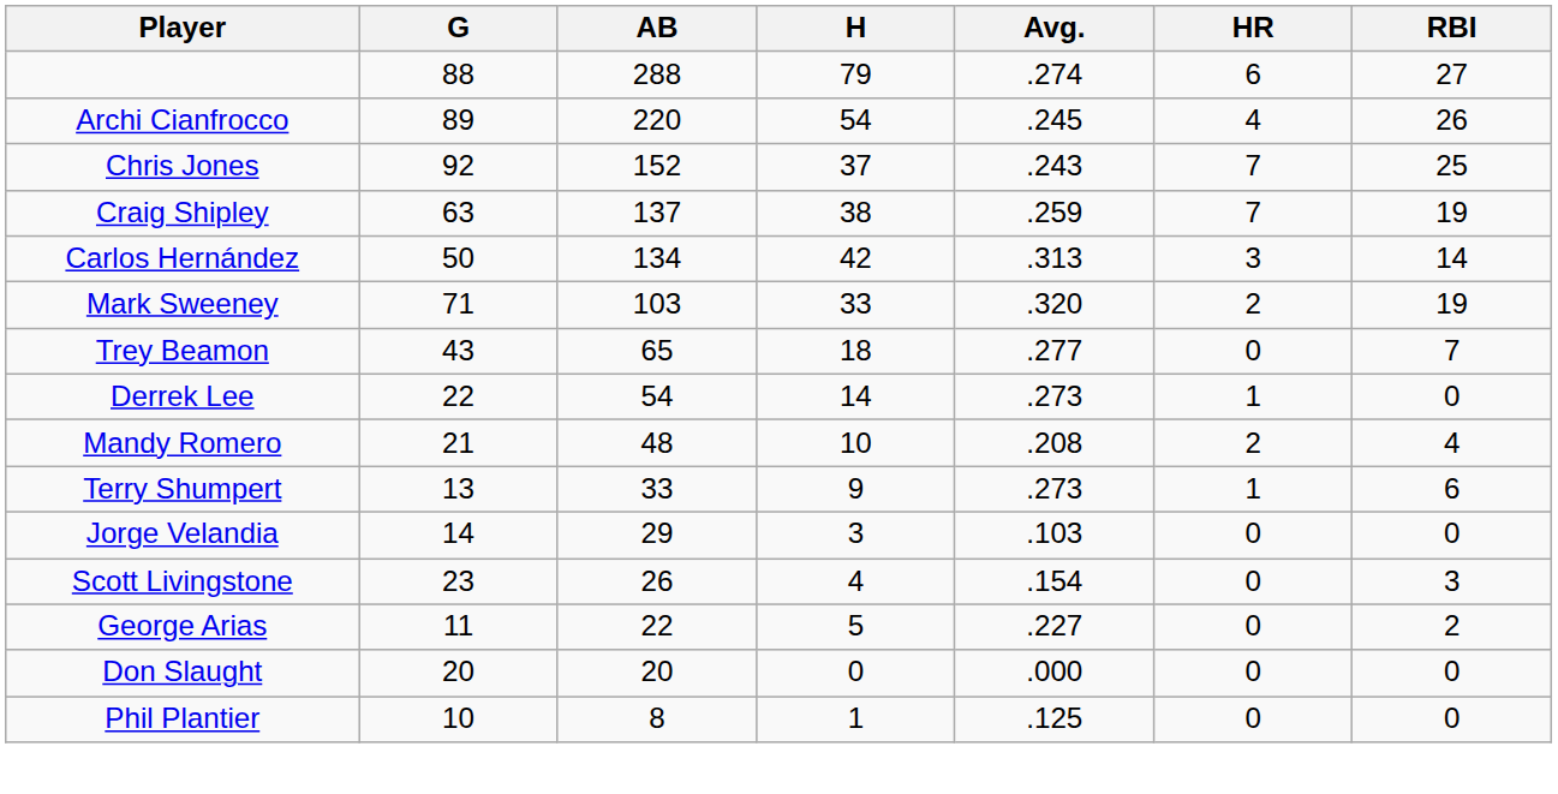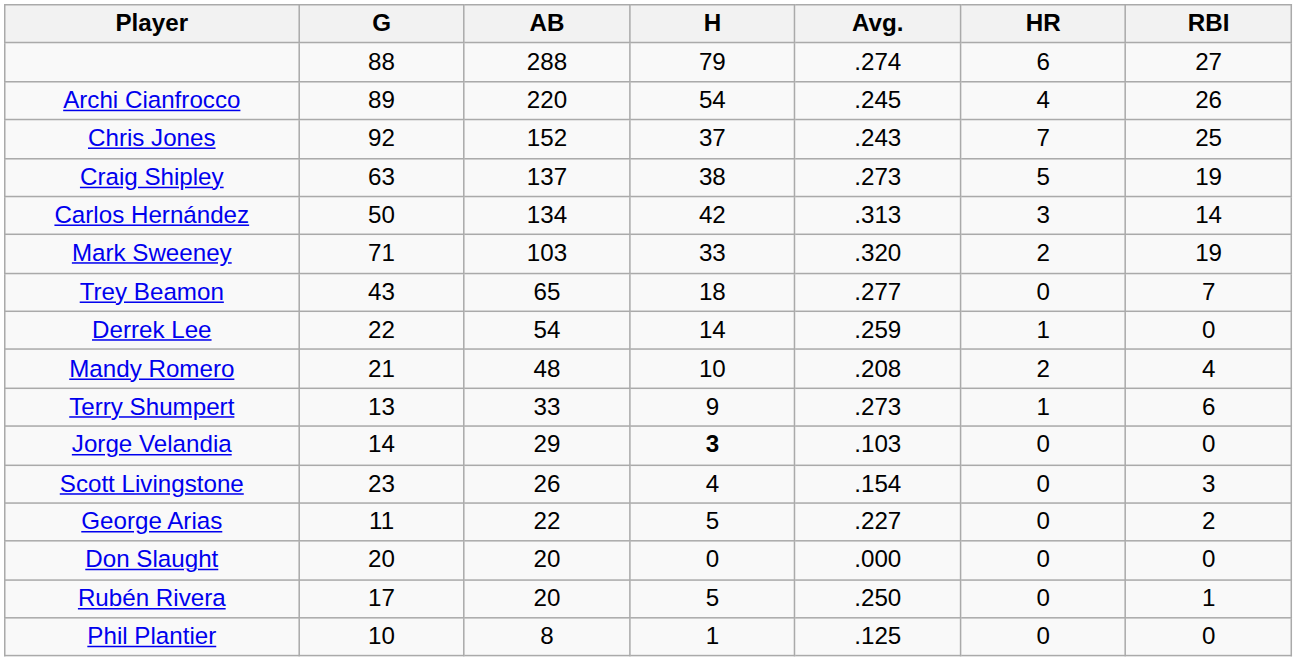 <table class="wikitable sortable">
 <tr>
 <th bgcolor="#DDDDFF" width="16%">Player</th>
 <th bgcolor="#DDDDFF" width="9%">G</th>
 <th bgcolor="#DDDDFF" width="9%">AB</th>
 <th bgcolor="#DDDDFF" width="9%">H</th>
 <th bgcolor="#DDDDFF" width="9%">Avg.</th>
 <th bgcolor="#DDDDFF" width="9%">HR</th>
 <th bgcolor="#DDDDFF" width="9%">RBI</th>
 </tr>
 <tr align="center">
 <td></td>
 <td>88</td>
 <td>288</td>
 <td>79</td>
 <td>.274</td>
 <td>6</td>
 <td>27</td>
 </tr>
 <tr align="center">
 <td><a href='#'>Archi Cianfrocco</a></td>
 <td>89</td>
 <td>220</td>
 <td>54</td>
 <td>.245</td>
 <td>4</td>
 <td>26</td>
 </tr>
 <tr align=center>
 <td><a href='#'>Chris Jones</a></td>
 <td>92</td>
 <td>152</td>
 <td>37</td>
 <td>.243</td>
 <td>7</td>
 <td>25</td>
 </tr>
 <tr align=center>
 <td><a href='#'>Craig Shipley</a></td>
 <td>63</td>
 <td>137</td>
 <td>38</td>
-<td>.259</td>
-<td>7</td>
+<td>.273</td>
+<td>5</td>
 <td>19</td>
 </tr>
 <tr align=center>
 <td><a href='#'>Carlos Hernández</a></td>
 <td>50</td>
 <td>134</td>
 <td>42</td>
 <td>.313</td>
 <td>3</td>
 <td>14</td>
 </tr>
 <tr align=center>
 <td><a href='#'>Mark Sweeney</a></td>
 <td>71</td>
 <td>103</td>
 <td>33</td>
 <td>.320</td>
 <td>2</td>
 <td>19</td>
 </tr>
 <tr align=center>
 <td><a href='#'>Trey Beamon</a></td>
 <td>43</td>
 <td>65</td>
 <td>18</td>
 <td>.277</td>
 <td>0</td>
 <td>7</td>
 </tr>
 <tr align=center>
 <td><a href='#'>Derrek Lee</a></td>
 <td>22</td>
 <td>54</td>
 <td>14</td>
-<td>.273</td>
+<td>.259</td>
 <td>1</td>
 <td>0</td>
 </tr>
 <tr align=center>
 <td><a href='#'>Mandy Romero</a></td>
 <td>21</td>
 <td>48</td>
 <td>10</td>
 <td>.208</td>
 <td>2</td>
 <td>4</td>
 </tr>
 <tr align=center>
 <td><a href='#'>Terry Shumpert</a></td>
 <td>13</td>
 <td>33</td>
 <td>9</td>
 <td>.273</td>
 <td>1</td>
 <td>6</td>
 </tr>
 <tr align=center>
 <td><a href='#'>Jorge Velandia</a></td>
 <td>14</td>
 <td>29</td>
-<td>3</td>
+<td><strong>3</strong></td>
 <td>.103</td>
 <td>0</td>
 <td>0</td>
 </tr>
 <tr align=center>
 <td><a href='#'>Scott Livingstone</a></td>
 <td>23</td>
 <td>26</td>
 <td>4</td>
 <td>.154</td>
 <td>0</td>
 <td>3</td>
 </tr>
 <tr align=center>
 <td><a href='#'>George Arias</a></td>
 <td>11</td>
 <td>22</td>
 <td>5</td>
 <td>.227</td>
 <td>0</td>
 <td>2</td>
 </tr>
 <tr align=center>
 <td><a href='#'>Don Slaught</a></td>
 <td>20</td>
 <td>20</td>
 <td>0</td>
 <td>.000</td>
 <td>0</td>
 <td>0</td>
 </tr>
 <tr align=center>
+<td><a href='#'>Rubén Rivera</a></td>
+<td>17</td>
+<td>20</td>
+<td>5</td>
+<td>.250</td>
+<td>0</td>
+<td>1</td>
+</tr>
+<tr align=center>
 <td><a href='#'>Phil Plantier</a></td>
 <td>10</td>
 <td>8</td>
 <td>1</td>
 <td>.125</td>
 <td>0</td>
 <td>0</td>
 </tr>
 </table>
